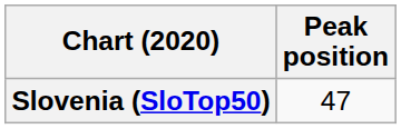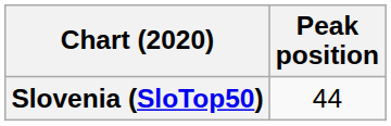 <table class="wikitable plainrowheaders" style="text-align:center">
 <tr>
 <th scope="col">Chart (2020)</th>
 <th scope="col">Peak<br>position</th>
 </tr>
 <tr>
 <th scope="row">Slovenia (<a href='#'>SloTop50</a>)</th>
-<td>47</td>
+<td>44</td>
 </tr>
 </table>
